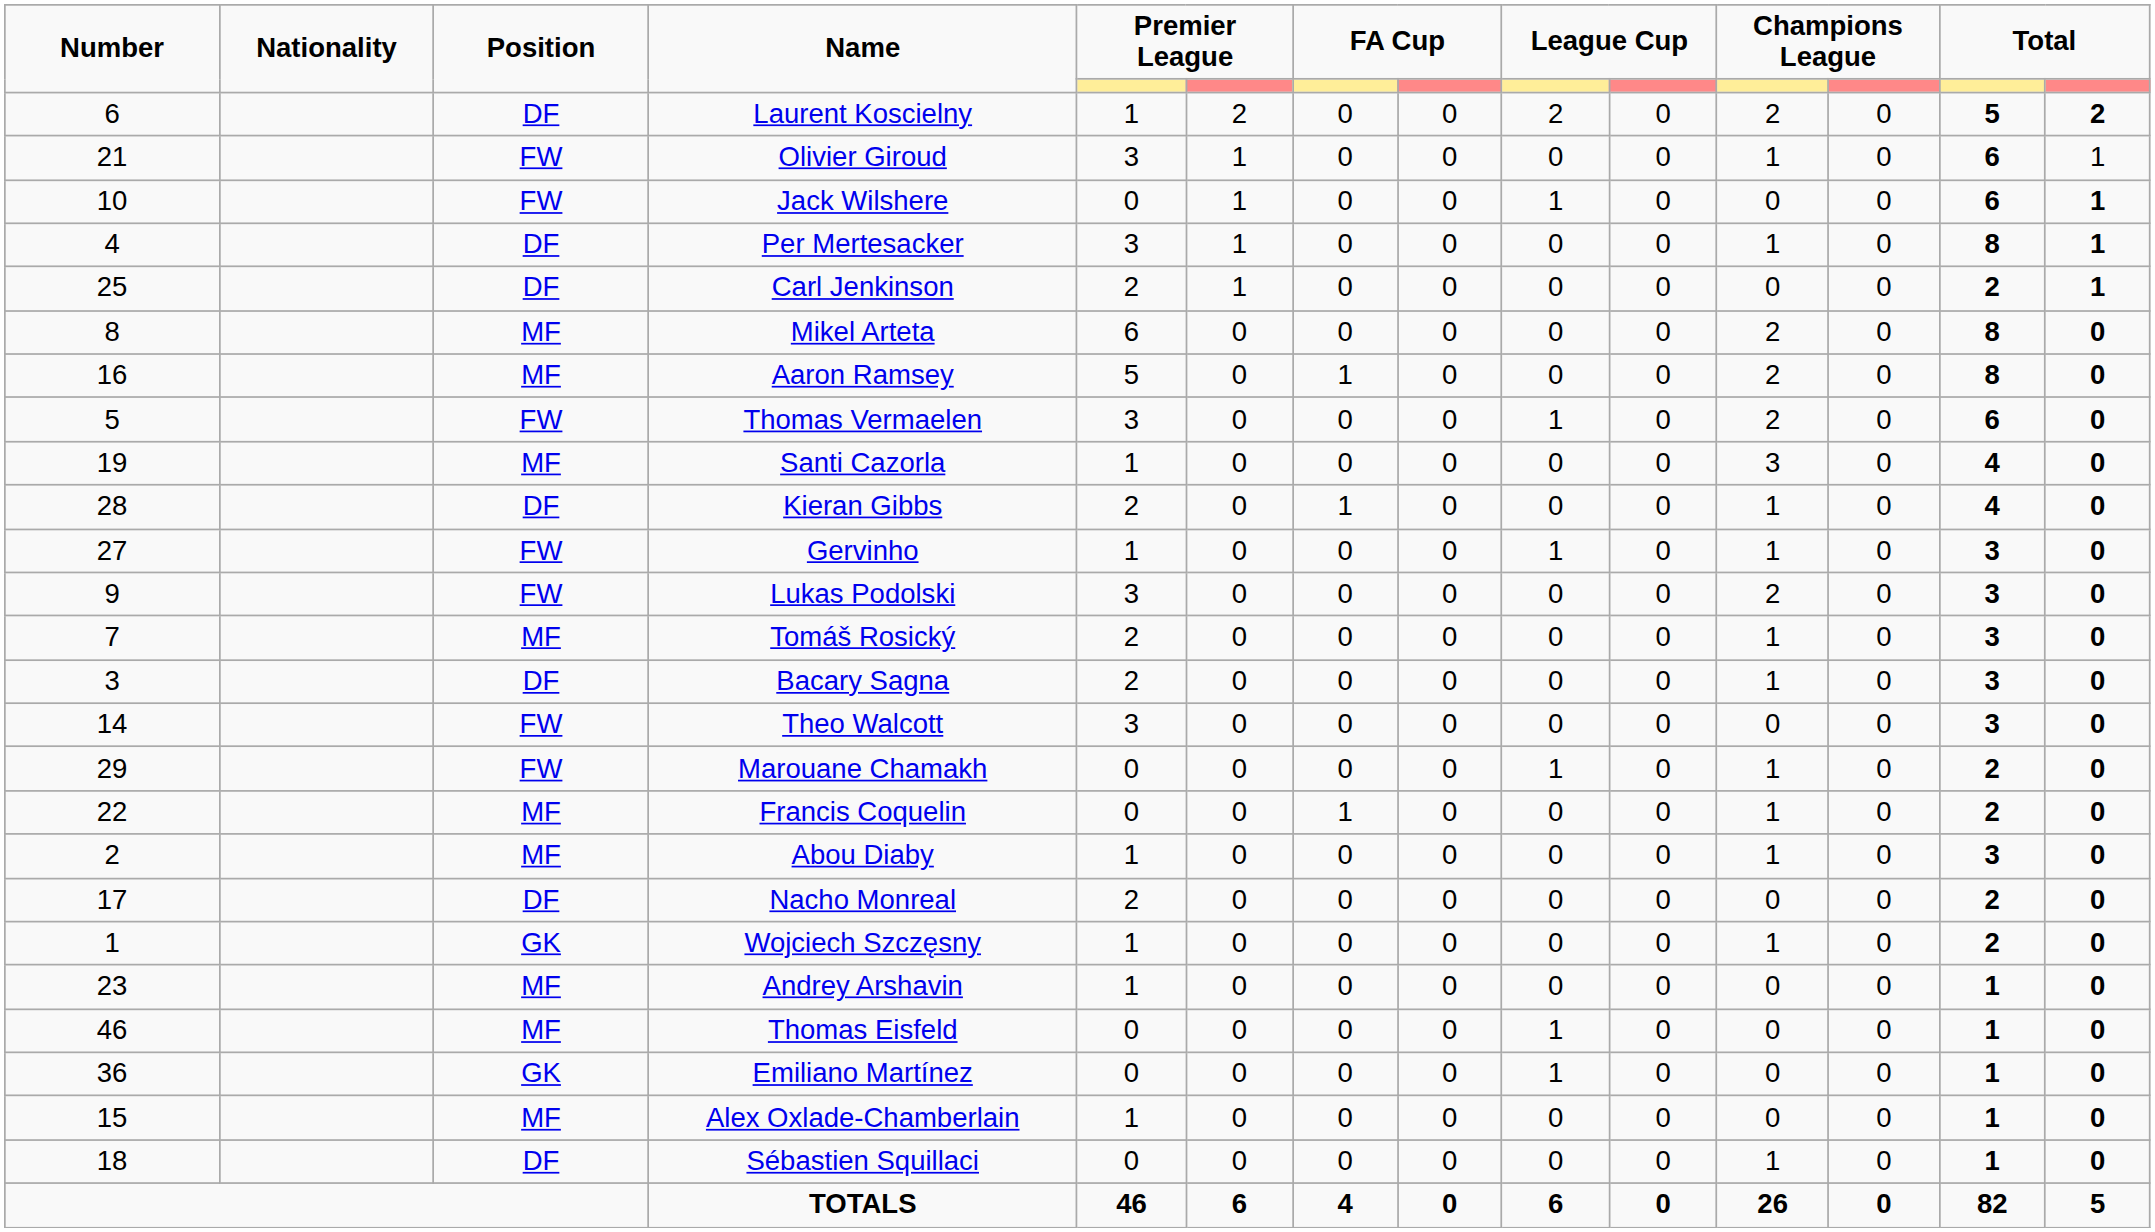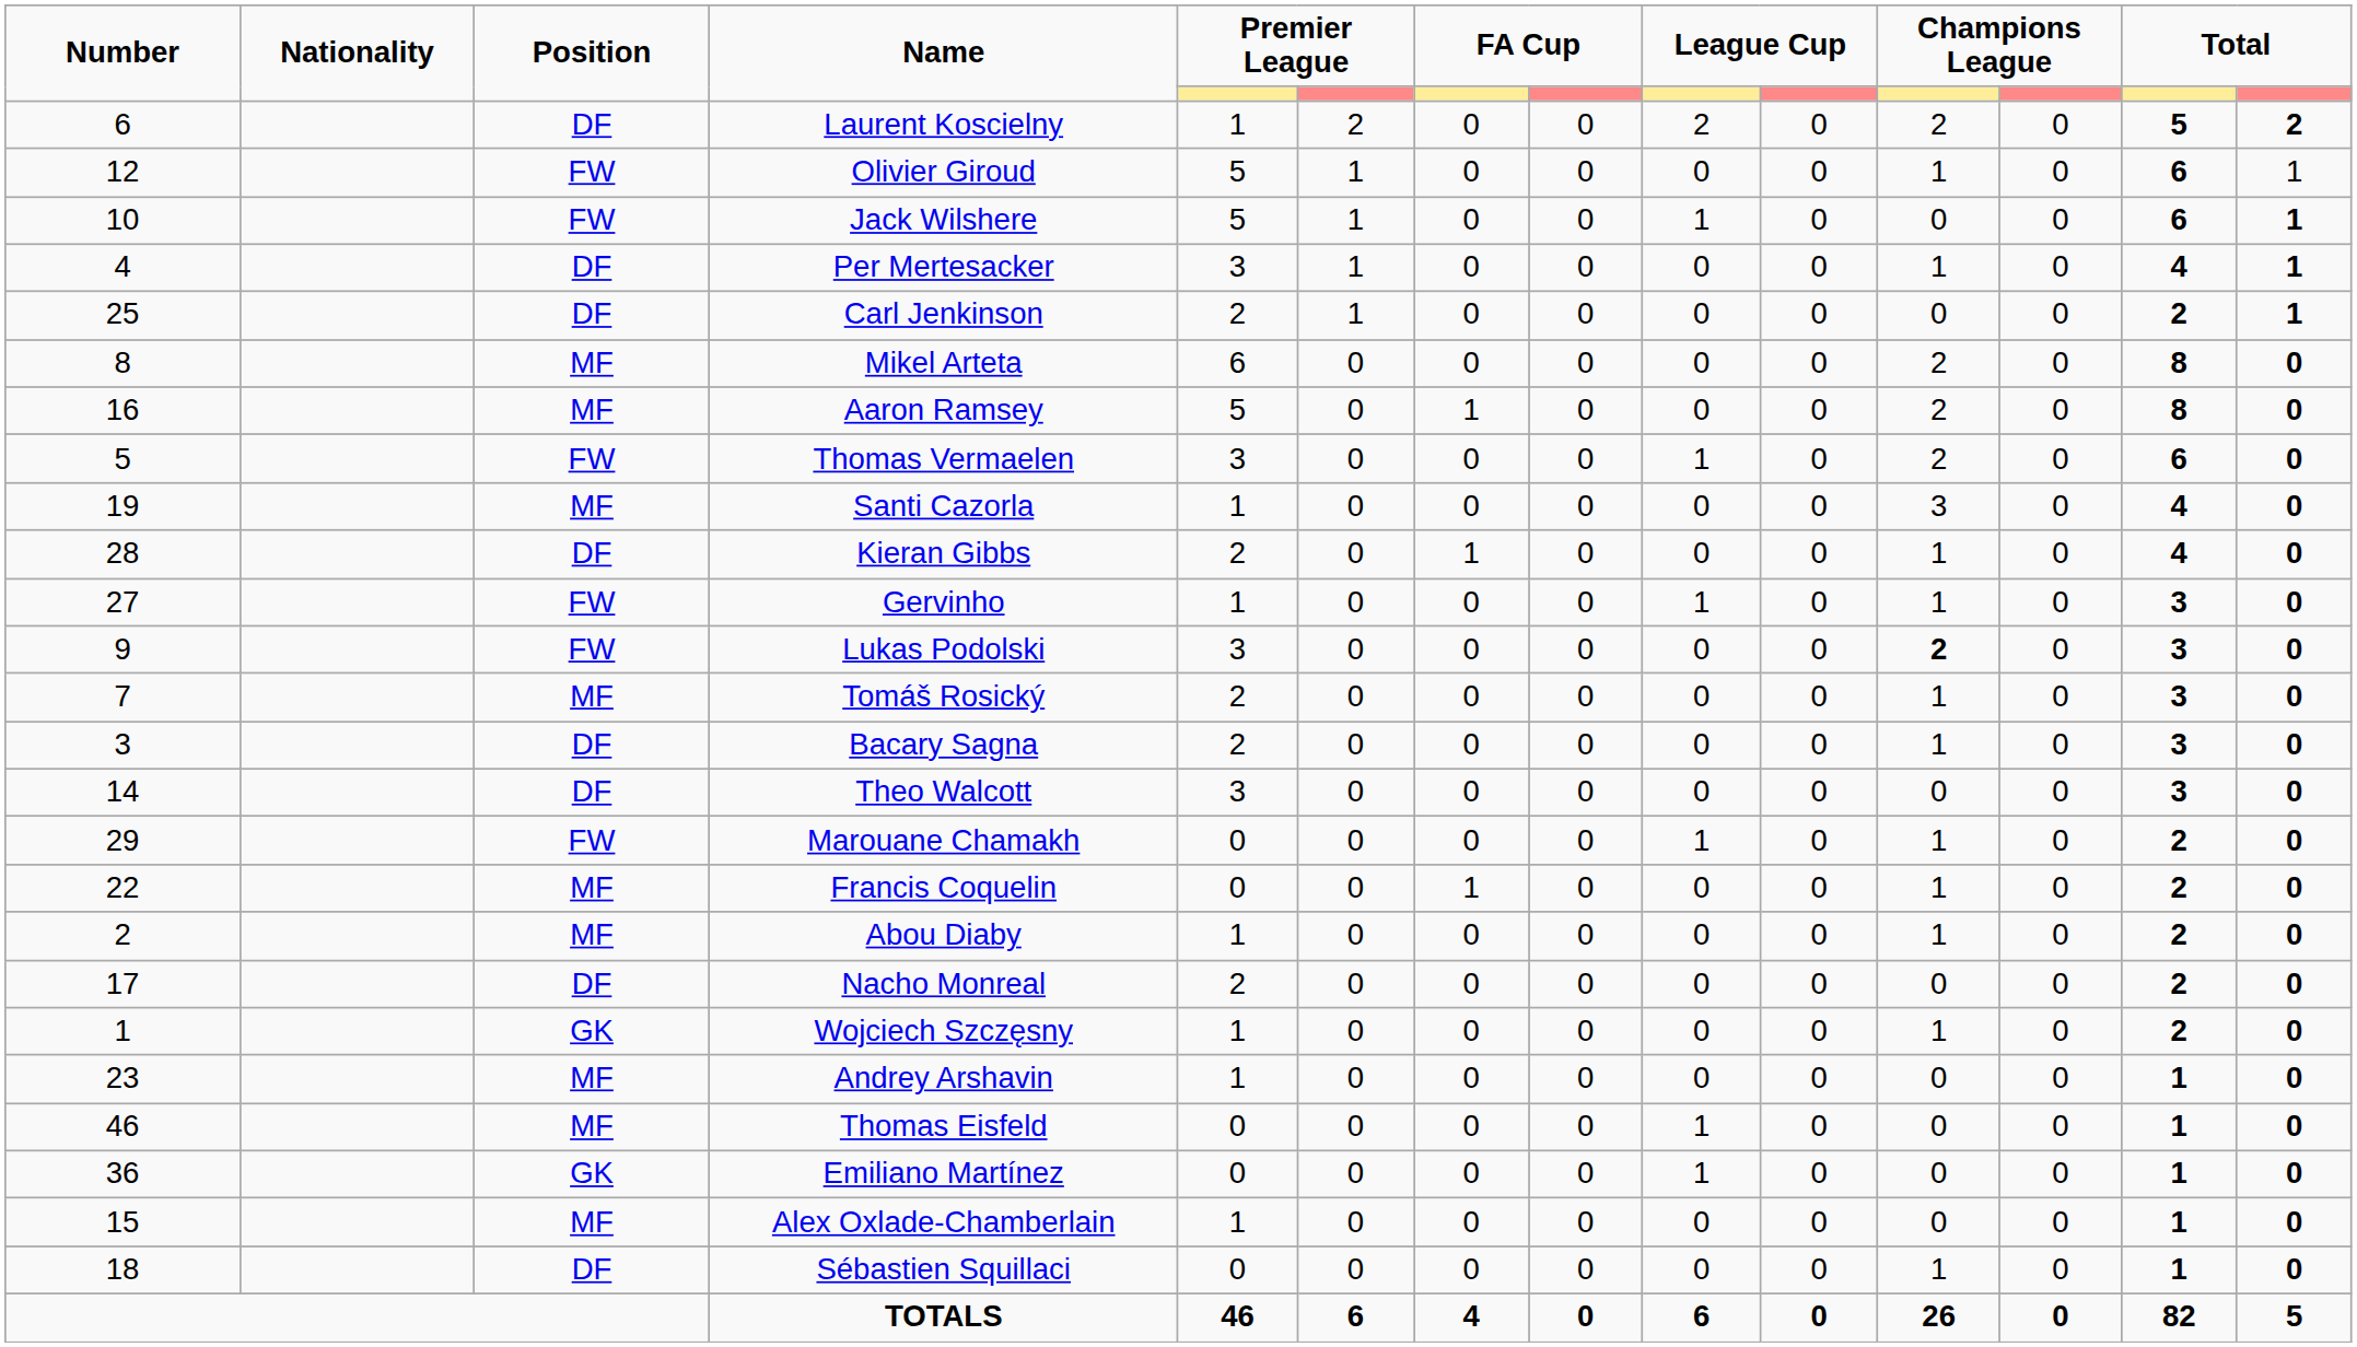 <table class="wikitable" style="text-align:center;">
 <tr style="text-align:center;">
 <td rowspan="2" style="width:10%; "><strong>Number</strong></td>
 <td rowspan="2" style="width:10%; "><strong>Nationality</strong></td>
 <td rowspan="2" style="width:10%; "><strong>Position</strong></td>
 <td rowspan="2" style="width:20%; "><strong>Name</strong></td>
 <td colspan="2"><strong>Premier League</strong></td>
 <td colspan="2"><strong>FA Cup</strong></td>
 <td colspan="2"><strong>League Cup</strong></td>
 <td colspan="2"><strong>Champions League</strong></td>
 <td colspan="2"><strong>Total</strong></td>
 </tr>
 <tr>
 <th style="width:60px; background:#fe9;"></th>
 <th style="width:60px; background:#ff8888;"></th>
 <th style="width:60px; background:#fe9;"></th>
 <th style="width:60px; background:#ff8888;"></th>
 <th style="width:60px; background:#fe9;"></th>
 <th style="width:60px; background:#ff8888;"></th>
 <th style="width:60px; background:#fe9;"></th>
 <th style="width:60px; background:#ff8888;"></th>
 <th style="width:60px; background:#fe9;"></th>
 <th style="width:60px; background:#ff8888;"></th>
 </tr>
 <tr>
 <td>6</td>
 <td></td>
 <td><a href='#'>DF</a></td>
 <td><a href='#'>Laurent Koscielny</a></td>
 <td>1</td>
 <td>2</td>
 <td>0</td>
 <td>0</td>
 <td>2</td>
 <td>0</td>
 <td>2</td>
 <td>0</td>
 <td><strong>5</strong></td>
 <td><strong>2</strong></td>
 </tr>
 <tr>
-<td>21</td>
+<td>12</td>
 <td></td>
 <td><a href='#'>FW</a></td>
 <td><a href='#'>Olivier Giroud</a></td>
-<td>3</td>
+<td>5</td>
 <td>1</td>
 <td>0</td>
 <td>0</td>
 <td>0</td>
 <td>0</td>
 <td>1</td>
 <td>0</td>
 <td><strong>6<em></td>
 <td></strong>1</em></td>
 </tr>
 <tr>
 <td>10</td>
 <td></td>
 <td><a href='#'>FW</a></td>
 <td><a href='#'>Jack Wilshere</a></td>
-<td>0</td>
+<td>5</td>
 <td>1</td>
 <td>0</td>
 <td>0</td>
 <td>1</td>
 <td>0</td>
 <td>0</td>
 <td>0</td>
 <td><strong>6</strong></td>
 <td><strong>1</strong></td>
 </tr>
 <tr>
 <td>4</td>
 <td></td>
 <td><a href='#'>DF</a></td>
 <td><a href='#'>Per Mertesacker</a></td>
 <td>3</td>
 <td>1</td>
 <td>0</td>
 <td>0</td>
 <td>0</td>
 <td>0</td>
 <td>1</td>
 <td>0</td>
-<td><strong>8</strong></td>
+<td><strong>4</strong></td>
 <td><strong>1</strong></td>
 </tr>
 <tr>
 <td>25</td>
 <td></td>
 <td><a href='#'>DF</a></td>
 <td><a href='#'>Carl Jenkinson</a></td>
 <td>2</td>
 <td>1</td>
 <td>0</td>
 <td>0</td>
 <td>0</td>
 <td>0</td>
 <td>0</td>
 <td>0</td>
 <td><strong>2</strong></td>
 <td><strong>1</strong></td>
 </tr>
 <tr>
 <td>8</td>
 <td></td>
 <td><a href='#'>MF</a></td>
 <td><a href='#'>Mikel Arteta</a></td>
 <td>6</td>
 <td>0</td>
 <td>0</td>
 <td>0</td>
 <td>0</td>
 <td>0</td>
 <td>2</td>
 <td>0</td>
 <td><strong>8</strong></td>
 <td><strong>0</strong></td>
 </tr>
 <tr>
 <td>16</td>
 <td></td>
 <td><a href='#'>MF</a></td>
 <td><a href='#'>Aaron Ramsey</a></td>
 <td>5</td>
 <td>0</td>
 <td>1</td>
 <td>0</td>
 <td>0</td>
 <td>0</td>
 <td>2</td>
 <td>0</td>
 <td><strong>8</strong></td>
 <td><strong>0</strong></td>
 </tr>
 <tr>
 <td>5</td>
 <td></td>
 <td><a href='#'>FW</a></td>
 <td><a href='#'>Thomas Vermaelen</a></td>
 <td>3</td>
 <td>0</td>
 <td>0</td>
 <td>0</td>
 <td>1</td>
 <td>0</td>
 <td>2</td>
 <td>0</td>
 <td><strong>6</strong></td>
 <td><strong>0</strong></td>
 </tr>
 <tr>
 <td>19</td>
 <td></td>
 <td><a href='#'>MF</a></td>
 <td><a href='#'>Santi Cazorla</a></td>
 <td>1</td>
 <td>0</td>
 <td>0</td>
 <td>0</td>
 <td>0</td>
 <td>0</td>
 <td>3</td>
 <td>0</td>
 <td><strong>4</strong></td>
 <td><strong>0</strong></td>
 </tr>
 <tr>
 <td>28</td>
 <td></td>
 <td><a href='#'>DF</a></td>
 <td><a href='#'>Kieran Gibbs</a></td>
 <td>2</td>
 <td>0</td>
 <td>1</td>
 <td>0</td>
 <td>0</td>
 <td>0</td>
 <td>1</td>
 <td>0</td>
 <td><strong>4</strong></td>
 <td><strong>0</strong></td>
 </tr>
 <tr>
 <td>27</td>
 <td></td>
 <td><a href='#'>FW</a></td>
 <td><a href='#'>Gervinho</a></td>
 <td>1</td>
 <td>0</td>
 <td>0</td>
 <td>0</td>
 <td>1</td>
 <td>0</td>
 <td>1</td>
 <td>0</td>
 <td><strong>3</strong></td>
 <td><strong>0</strong></td>
 </tr>
 <tr>
 <td>9</td>
 <td></td>
 <td><a href='#'>FW</a></td>
 <td><a href='#'>Lukas Podolski</a></td>
 <td>3</td>
 <td>0</td>
 <td>0</td>
 <td>0</td>
 <td>0</td>
 <td>0</td>
-<td>2</td>
+<td><strong>2</strong></td>
 <td>0</td>
 <td><strong>3</strong></td>
 <td><strong>0</strong></td>
 </tr>
 <tr>
 <td>7</td>
 <td></td>
 <td><a href='#'>MF</a></td>
 <td><a href='#'>Tomáš Rosický</a></td>
 <td>2</td>
 <td>0</td>
 <td>0</td>
 <td>0</td>
 <td>0</td>
 <td>0</td>
 <td>1</td>
 <td>0</td>
 <td><strong>3</strong></td>
 <td><strong>0</strong></td>
 </tr>
 <tr>
 <td>3</td>
 <td></td>
 <td><a href='#'>DF</a></td>
 <td><a href='#'>Bacary Sagna</a></td>
 <td>2</td>
 <td>0</td>
 <td>0</td>
 <td>0</td>
 <td>0</td>
 <td>0</td>
 <td>1</td>
 <td>0</td>
 <td><strong>3</strong></td>
 <td><strong>0</strong></td>
 </tr>
 <tr>
 <td>14</td>
 <td></td>
-<td><a href='#'>FW</a></td>
+<td><a href='#'>DF</a></td>
 <td><a href='#'>Theo Walcott</a></td>
 <td>3</td>
 <td>0</td>
 <td>0</td>
 <td>0</td>
 <td>0</td>
 <td>0</td>
 <td>0</td>
 <td>0</td>
 <td><strong>3</strong></td>
 <td><strong>0</strong></td>
 </tr>
 <tr>
 <td>29</td>
 <td></td>
 <td><a href='#'>FW</a></td>
 <td><a href='#'>Marouane Chamakh</a></td>
 <td>0</td>
 <td>0</td>
 <td>0</td>
 <td>0</td>
 <td>1</td>
 <td>0</td>
 <td>1</td>
 <td>0</td>
 <td><strong>2</strong></td>
 <td><strong>0</strong></td>
 </tr>
 <tr>
 <td>22</td>
 <td></td>
 <td><a href='#'>MF</a></td>
 <td><a href='#'>Francis Coquelin</a></td>
 <td>0</td>
 <td>0</td>
 <td>1</td>
 <td>0</td>
 <td>0</td>
 <td>0</td>
 <td>1</td>
 <td>0</td>
 <td><strong>2</strong></td>
 <td><strong>0</strong></td>
 </tr>
 <tr>
 <td>2</td>
 <td></td>
 <td><a href='#'>MF</a></td>
 <td><a href='#'>Abou Diaby</a></td>
 <td>1</td>
 <td>0</td>
 <td>0</td>
 <td>0</td>
 <td>0</td>
 <td>0</td>
 <td>1</td>
 <td>0</td>
-<td><strong>3</strong></td>
+<td><strong>2</strong></td>
 <td><strong>0</strong></td>
 </tr>
 <tr>
 <td>17</td>
 <td></td>
 <td><a href='#'>DF</a></td>
 <td><a href='#'>Nacho Monreal</a></td>
 <td>2</td>
 <td>0</td>
 <td>0</td>
 <td>0</td>
 <td>0</td>
 <td>0</td>
 <td>0</td>
 <td>0</td>
 <td><strong>2</strong></td>
 <td><strong>0</strong></td>
 </tr>
 <tr>
 <td>1</td>
 <td></td>
 <td><a href='#'>GK</a></td>
 <td><a href='#'>Wojciech Szczęsny</a></td>
 <td>1</td>
 <td>0</td>
 <td>0</td>
 <td>0</td>
 <td>0</td>
 <td>0</td>
 <td>1</td>
 <td>0</td>
 <td><strong>2</strong></td>
 <td><strong>0</strong></td>
 </tr>
 <tr>
 <td>23</td>
 <td></td>
 <td><a href='#'>MF</a></td>
 <td><a href='#'>Andrey Arshavin</a></td>
 <td>1</td>
 <td>0</td>
 <td>0</td>
 <td>0</td>
 <td>0</td>
 <td>0</td>
 <td>0</td>
 <td>0</td>
 <td><strong>1</strong></td>
 <td><strong>0</strong></td>
 </tr>
 <tr>
 <td>46</td>
 <td></td>
 <td><a href='#'>MF</a></td>
 <td><a href='#'>Thomas Eisfeld</a></td>
 <td>0</td>
 <td>0</td>
 <td>0</td>
 <td>0</td>
 <td>1</td>
 <td>0</td>
 <td>0</td>
 <td>0</td>
 <td><strong>1</strong></td>
 <td><strong>0</strong></td>
 </tr>
 <tr>
 <td>36</td>
 <td></td>
 <td><a href='#'>GK</a></td>
 <td><a href='#'>Emiliano Martínez</a></td>
 <td>0</td>
 <td>0</td>
 <td>0</td>
 <td>0</td>
 <td>1</td>
 <td>0</td>
 <td>0</td>
 <td>0</td>
 <td><strong>1</strong></td>
 <td><strong>0</strong></td>
 </tr>
 <tr>
 <td>15</td>
 <td></td>
 <td><a href='#'>MF</a></td>
 <td><a href='#'>Alex Oxlade-Chamberlain</a></td>
 <td>1</td>
 <td>0</td>
 <td>0</td>
 <td>0</td>
 <td>0</td>
 <td>0</td>
 <td>0</td>
 <td>0</td>
 <td><strong>1</strong></td>
 <td><strong>0</strong></td>
 </tr>
 <tr>
 <td>18</td>
 <td></td>
 <td><a href='#'>DF</a></td>
 <td><a href='#'>Sébastien Squillaci</a></td>
 <td>0</td>
 <td>0</td>
 <td>0</td>
 <td>0</td>
 <td>0</td>
 <td>0</td>
 <td>1</td>
 <td>0</td>
 <td><strong>1</strong></td>
 <td><strong>0</strong></td>
 </tr>
 <tr>
 <td colspan="3"></td>
 <td><strong>TOTALS</strong></td>
 <td><strong>46</strong></td>
 <td><strong>6</strong></td>
 <td><strong>4</strong></td>
 <td><strong>0</strong></td>
 <td><strong>6</strong></td>
 <td><strong>0</strong></td>
 <td><strong>26</strong></td>
 <td><strong>0</strong></td>
 <td><strong>82</strong></td>
 <td><strong>5</strong></td>
 </tr>
 </table>
